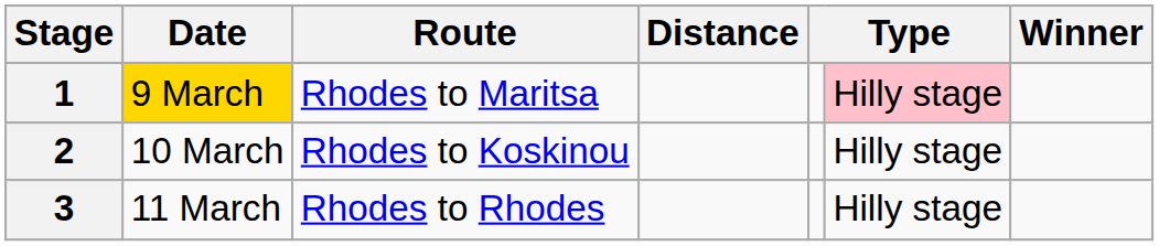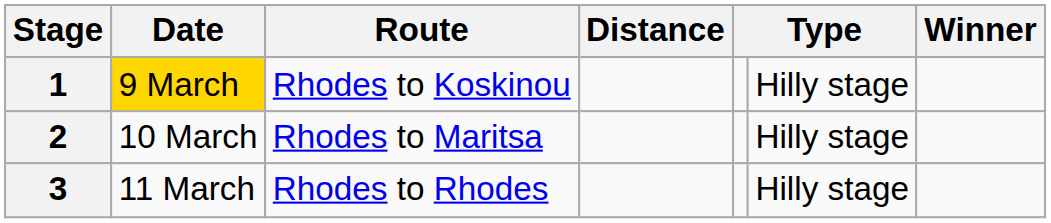 <table class="wikitable">
 <tr>
 <th scope="col">Stage</th>
 <th scope="col">Date</th>
 <th scope="col">Route</th>
 <th scope="col">Distance</th>
 <th colspan="2" scope="col">Type</th>
 <th scope="col">Winner</th>
 </tr>
 <tr>
 <th scope="row">1</th>
 <td style="background: gold;">9 March</td>
-<td><a href='#'>Rhodes</a> to <a href='#'>Maritsa</a></td>
+<td><a href='#'>Rhodes</a> to <a href='#'>Koskinou</a></td>
 <td style="text-align:center;"></td>
 <td></td>
-<td style="background: pink;">Hilly stage</td>
+<td>Hilly stage</td>
 <td></td>
 </tr>
 <tr>
 <th scope="row">2</th>
 <td>10 March</td>
-<td><a href='#'>Rhodes</a> to <a href='#'>Koskinou</a></td>
+<td><a href='#'>Rhodes</a> to <a href='#'>Maritsa</a></td>
 <td style="text-align:center;"></td>
 <td></td>
 <td>Hilly stage</td>
 <td></td>
 </tr>
 <tr>
 <th scope="row">3</th>
 <td>11 March</td>
 <td><a href='#'>Rhodes</a> to <a href='#'>Rhodes</a></td>
 <td style="text-align:center;"></td>
 <td></td>
 <td>Hilly stage</td>
 <td></td>
 </tr>
 </table>
